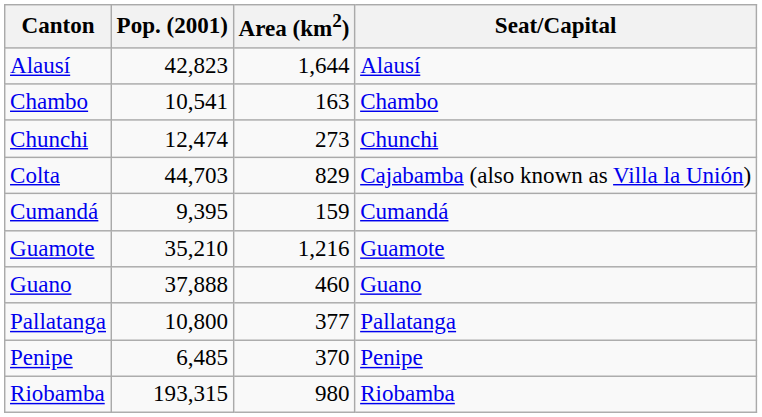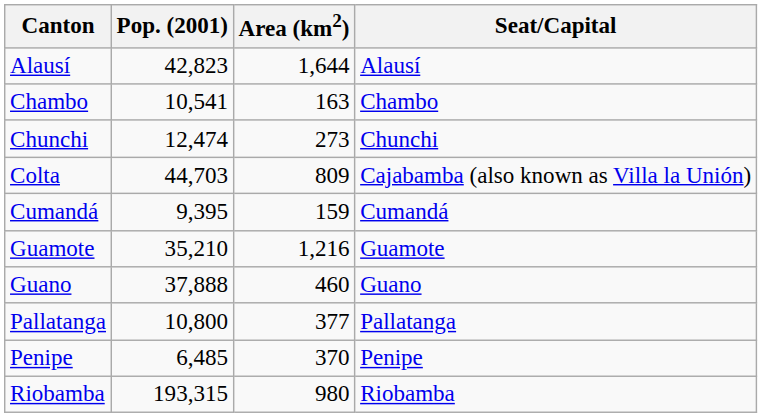 <table class="wikitable sortable">
 <tr>
 <th>Canton</th>
 <th>Pop. (2001)</th>
 <th>Area (km<sup>2</sup>)</th>
 <th>Seat/Capital</th>
 </tr>
 <tr>
 <td><a href='#'>Alausí</a></td>
 <td align=right>42,823</td>
 <td align=right>1,644</td>
 <td><a href='#'>Alausí</a></td>
 </tr>
 <tr>
 <td><a href='#'>Chambo</a></td>
 <td align=right>10,541</td>
 <td align=right>163</td>
 <td><a href='#'>Chambo</a></td>
 </tr>
 <tr>
 <td><a href='#'>Chunchi</a></td>
 <td align=right>12,474</td>
 <td align=right>273</td>
 <td><a href='#'>Chunchi</a></td>
 </tr>
 <tr>
 <td><a href='#'>Colta</a></td>
 <td align=right>44,703</td>
-<td align=right>829</td>
+<td align=right>809</td>
 <td><a href='#'>Cajabamba</a> (also known as <a href='#'>Villa la Unión</a>)</td>
 </tr>
 <tr>
 <td><a href='#'>Cumandá</a></td>
 <td align=right>9,395</td>
 <td align=right>159</td>
 <td><a href='#'>Cumandá</a></td>
 </tr>
 <tr>
 <td><a href='#'>Guamote</a></td>
 <td align=right>35,210</td>
 <td align=right>1,216</td>
 <td><a href='#'>Guamote</a></td>
 </tr>
 <tr>
 <td><a href='#'>Guano</a></td>
 <td align=right>37,888</td>
 <td align=right>460</td>
 <td><a href='#'>Guano</a></td>
 </tr>
 <tr>
 <td><a href='#'>Pallatanga</a></td>
 <td align=right>10,800</td>
 <td align=right>377</td>
 <td><a href='#'>Pallatanga</a></td>
 </tr>
 <tr>
 <td><a href='#'>Penipe</a></td>
 <td align=right>6,485</td>
 <td align=right>370</td>
 <td><a href='#'>Penipe</a></td>
 </tr>
 <tr>
 <td><a href='#'>Riobamba</a></td>
 <td align=right>193,315</td>
 <td align=right>980</td>
 <td><a href='#'>Riobamba</a></td>
 </tr>
 </table>
